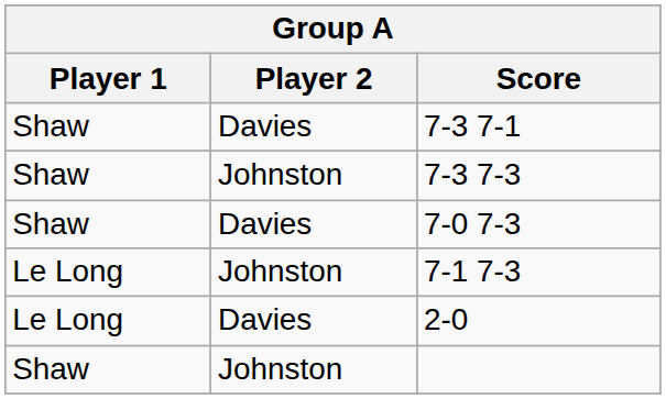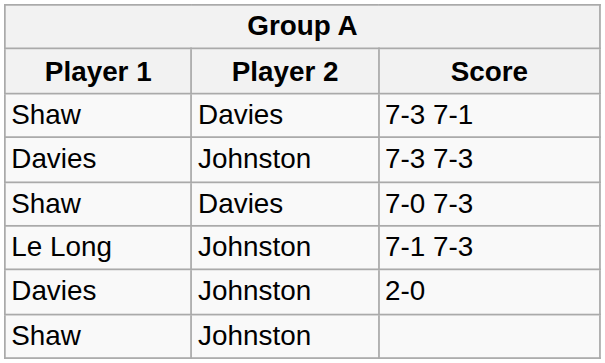 <table class="wikitable">
 <tr>
 <th colspan="3">Group A</th>
 </tr>
 <tr>
 <th width=100>Player 1</th>
 <th width=100>Player 2</th>
 <th width=120>Score</th>
 </tr>
 <tr>
 <td>Shaw</td>
 <td>Davies</td>
 <td>7-3 7-1</td>
 </tr>
 <tr>
-<td>Shaw</td>
+<td>Davies</td>
 <td>Johnston</td>
 <td>7-3 7-3</td>
 </tr>
 <tr>
 <td>Shaw</td>
 <td>Davies</td>
 <td>7-0 7-3</td>
 </tr>
 <tr>
 <td>Le Long</td>
 <td>Johnston</td>
 <td>7-1 7-3</td>
 </tr>
 <tr>
-<td>Le Long</td>
 <td>Davies</td>
+<td>Johnston</td>
 <td>2-0</td>
 </tr>
 <tr>
 <td>Shaw</td>
 <td>Johnston</td>
 <td></td>
 </tr>
 </table>
